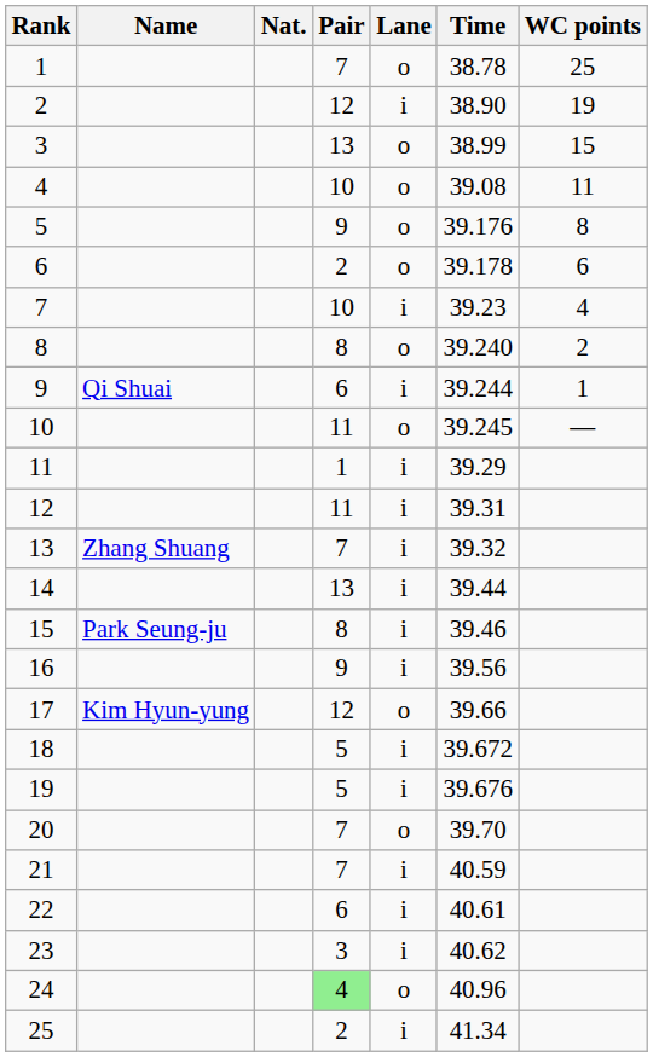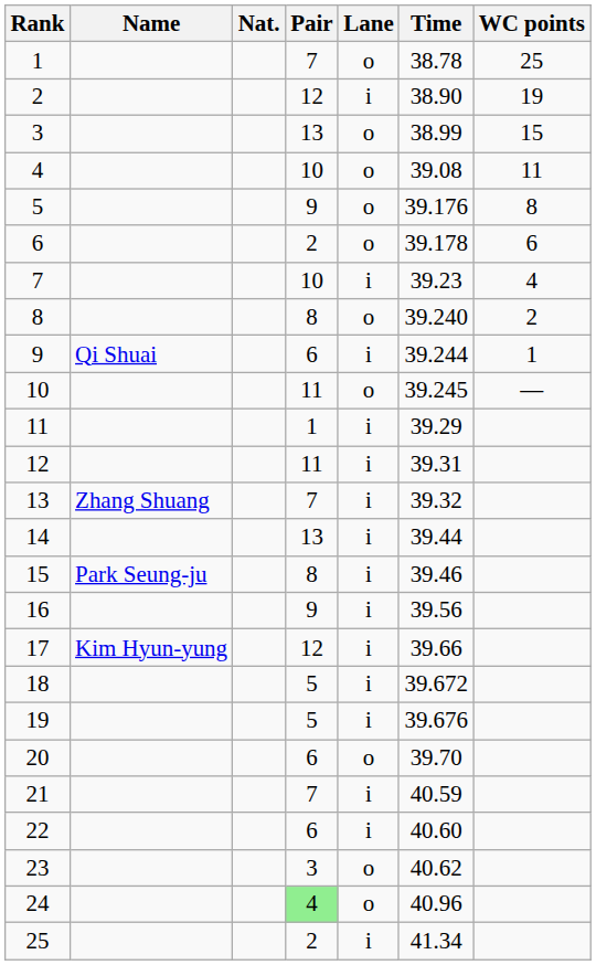 <table class="wikitable sortable" style="text-align:center">
 <tr>
 <th>Rank</th>
 <th>Name</th>
 <th>Nat.</th>
 <th>Pair</th>
 <th>Lane</th>
 <th>Time</th>
 <th>WC points</th>
 </tr>
 <tr>
 <td>1</td>
 <td align=left></td>
 <td></td>
 <td>7</td>
 <td>o</td>
 <td>38.78</td>
 <td>25</td>
 </tr>
 <tr>
 <td>2</td>
 <td align=left></td>
 <td></td>
 <td>12</td>
 <td>i</td>
 <td>38.90</td>
 <td>19</td>
 </tr>
 <tr>
 <td>3</td>
 <td align=left></td>
 <td></td>
 <td>13</td>
 <td>o</td>
 <td>38.99</td>
 <td>15</td>
 </tr>
 <tr>
 <td>4</td>
 <td align=left></td>
 <td></td>
 <td>10</td>
 <td>o</td>
 <td>39.08</td>
 <td>11</td>
 </tr>
 <tr>
 <td>5</td>
 <td align=left></td>
 <td></td>
 <td>9</td>
 <td>o</td>
 <td>39.176</td>
 <td>8</td>
 </tr>
 <tr>
 <td>6</td>
 <td align=left></td>
 <td></td>
 <td>2</td>
 <td>o</td>
 <td>39.178</td>
 <td>6</td>
 </tr>
 <tr>
 <td>7</td>
 <td align=left></td>
 <td></td>
 <td>10</td>
 <td>i</td>
 <td>39.23</td>
 <td>4</td>
 </tr>
 <tr>
 <td>8</td>
 <td align=left></td>
 <td></td>
 <td>8</td>
 <td>o</td>
 <td>39.240</td>
 <td>2</td>
 </tr>
 <tr>
 <td>9</td>
 <td align=left><a href='#'>Qi Shuai</a></td>
 <td></td>
 <td>6</td>
 <td>i</td>
 <td>39.244</td>
 <td>1</td>
 </tr>
 <tr>
 <td>10</td>
 <td align=left></td>
 <td></td>
 <td>11</td>
 <td>o</td>
 <td>39.245</td>
 <td>—</td>
 </tr>
 <tr>
 <td>11</td>
 <td align=left></td>
 <td></td>
 <td>1</td>
 <td>i</td>
 <td>39.29</td>
 <td></td>
 </tr>
 <tr>
 <td>12</td>
 <td align=left></td>
 <td></td>
 <td>11</td>
 <td>i</td>
 <td>39.31</td>
 <td></td>
 </tr>
 <tr>
 <td>13</td>
 <td align=left><a href='#'>Zhang Shuang</a></td>
 <td></td>
 <td>7</td>
 <td>i</td>
 <td>39.32</td>
 <td></td>
 </tr>
 <tr>
 <td>14</td>
 <td align=left></td>
 <td></td>
 <td>13</td>
 <td>i</td>
 <td>39.44</td>
 <td></td>
 </tr>
 <tr>
 <td>15</td>
 <td align=left><a href='#'>Park Seung-ju</a></td>
 <td></td>
 <td>8</td>
 <td>i</td>
 <td>39.46</td>
 <td></td>
 </tr>
 <tr>
 <td>16</td>
 <td align=left></td>
 <td></td>
 <td>9</td>
 <td>i</td>
 <td>39.56</td>
 <td></td>
 </tr>
 <tr>
 <td>17</td>
 <td align=left><a href='#'>Kim Hyun-yung</a></td>
 <td></td>
 <td>12</td>
-<td>o</td>
+<td>i</td>
 <td>39.66</td>
 <td></td>
 </tr>
 <tr>
 <td>18</td>
 <td align=left></td>
 <td></td>
 <td>5</td>
 <td>i</td>
 <td>39.672</td>
 <td></td>
 </tr>
 <tr>
 <td>19</td>
 <td align=left></td>
 <td></td>
 <td>5</td>
 <td>i</td>
 <td>39.676</td>
 <td></td>
 </tr>
 <tr>
 <td>20</td>
 <td align=left></td>
 <td></td>
-<td>7</td>
+<td>6</td>
 <td>o</td>
 <td>39.70</td>
 <td></td>
 </tr>
 <tr>
 <td>21</td>
 <td align=left></td>
 <td></td>
 <td>7</td>
 <td>i</td>
 <td>40.59</td>
 <td></td>
 </tr>
 <tr>
 <td>22</td>
 <td align=left></td>
 <td></td>
 <td>6</td>
 <td>i</td>
-<td>40.61</td>
+<td>40.60</td>
 <td></td>
 </tr>
 <tr>
 <td>23</td>
 <td align=left></td>
 <td></td>
 <td>3</td>
-<td>i</td>
+<td>o</td>
 <td>40.62</td>
 <td></td>
 </tr>
 <tr>
 <td>24</td>
 <td align=left></td>
 <td></td>
 <td style="background: lightgreen;">4</td>
 <td>o</td>
 <td>40.96</td>
 <td></td>
 </tr>
 <tr>
 <td>25</td>
 <td align=left></td>
 <td></td>
 <td>2</td>
 <td>i</td>
 <td>41.34</td>
 <td></td>
 </tr>
 </table>
